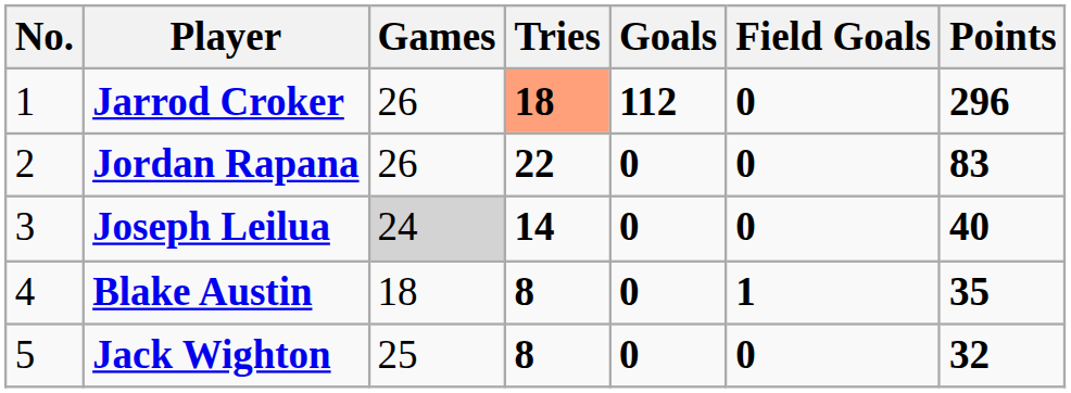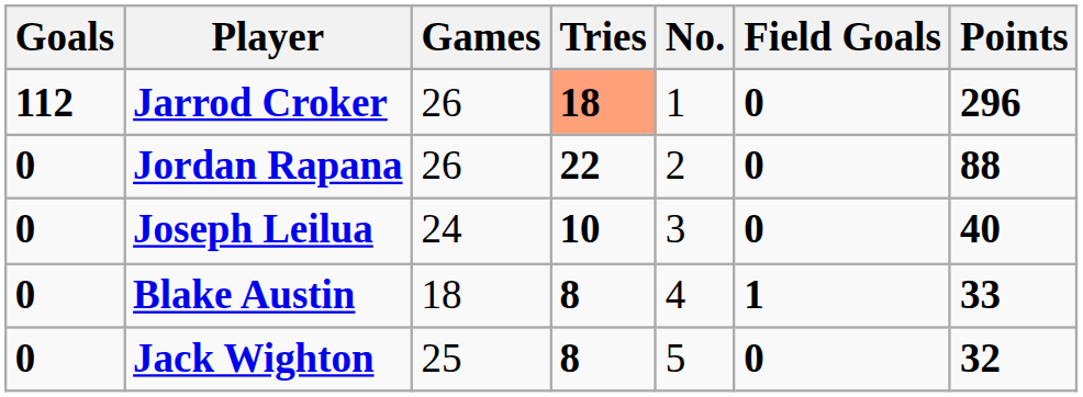 <table class="wikitable">
 <tr>
-<th>No.</th>
+<th>Goals</th>
 <th>Player</th>
 <th>Games</th>
 <th>Tries</th>
-<th>Goals</th>
+<th>No.</th>
 <th>Field Goals</th>
 <th>Points</th>
 </tr>
 <tr>
-<td>1</td>
+<td><strong>112</strong></td>
 <td><strong><a href='#'>Jarrod Croker</a></strong></td>
 <td>26</td>
 <td style="background: lightsalmon;"><strong>18</strong></td>
-<td><strong>112</strong></td>
+<td>1</td>
 <td><strong>0</strong></td>
 <td><strong>296</strong></td>
 </tr>
 <tr>
-<td>2</td>
+<td><strong>0</strong></td>
 <td><strong><a href='#'>Jordan Rapana</a></strong></td>
 <td>26</td>
 <td><strong>22</strong></td>
+<td>2</td>
 <td><strong>0</strong></td>
-<td><strong>0</strong></td>
-<td><strong>83</strong></td>
+<td><strong>88</strong></td>
 </tr>
 <tr>
+<td><strong>0</strong></td>
+<td><strong><a href='#'>Joseph Leilua</a></strong></td>
+<td>24</td>
+<td><strong>10</strong></td>
 <td>3</td>
-<td><strong><a href='#'>Joseph Leilua</a></strong></td>
-<td style="background: lightgrey;">24</td>
-<td><strong>14</strong></td>
-<td><strong>0</strong></td>
 <td><strong>0</strong></td>
 <td><strong>40</strong></td>
 </tr>
 <tr>
-<td>4</td>
+<td><strong>0</strong></td>
 <td><strong><a href='#'>Blake Austin</a></strong></td>
 <td>18</td>
 <td><strong>8</strong></td>
-<td><strong>0</strong></td>
+<td>4</td>
 <td><strong>1</strong></td>
-<td><strong>35</strong></td>
+<td><strong>33</strong></td>
 </tr>
 <tr>
-<td>5</td>
+<td><strong>0</strong></td>
 <td><strong><a href='#'>Jack Wighton</a></strong></td>
 <td>25</td>
 <td><strong>8</strong></td>
-<td><strong>0</strong></td>
+<td>5</td>
 <td><strong>0</strong></td>
 <td><strong>32</strong></td>
 </tr>
 </table>
